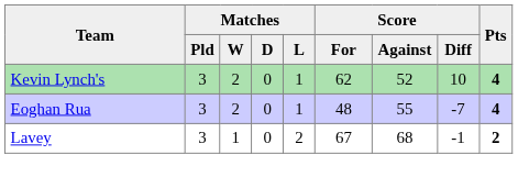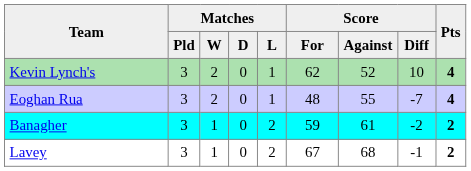 <table style=border-collapse:collapse border=1 cellspacing=0 cellpadding=5>
 <tr align=center bgcolor=#efefef>
 <th rowspan=2 width=165>Team</th>
 <th colspan=4>Matches</th>
 <th colspan=3>Score</th>
 <th rowspan=2width=20>Pts</th>
 </tr>
 <tr align=center bgcolor=#efefef>
 <th width=20>Pld</th>
 <th width=20>W</th>
 <th width=20>D</th>
 <th width=20>L</th>
 <th width=45>For</th>
 <th width=45>Against</th>
 <th width=30>Diff</th>
 </tr>
 <tr align=center style="background:#ACE1AF;">
 <td style="text-align:left;"><a href='#'>Kevin Lynch's</a></td>
 <td>3</td>
 <td>2</td>
 <td>0</td>
 <td>1</td>
 <td>62</td>
 <td>52</td>
 <td>10</td>
 <td><strong>4</strong></td>
 </tr>
 <tr align=center style="background:#ccccff;">
 <td style="text-align:left;"><a href='#'>Eoghan Rua</a></td>
 <td>3</td>
 <td>2</td>
 <td>0</td>
 <td>1</td>
 <td>48</td>
 <td>55</td>
 <td>-7</td>
 <td><strong>4</strong></td>
 </tr>
+<tr align=center style="background:#00FFFF;">
+<td style="text-align:left;"><a href='#'>Banagher</a></td>
+<td>3</td>
+<td>1</td>
+<td>0</td>
+<td>2</td>
+<td>59</td>
+<td>61</td>
+<td>-2</td>
+<td><strong>2</strong></td>
+</tr>
 <tr align=center>
 <td style="text-align:left;"><a href='#'>Lavey</a></td>
 <td>3</td>
 <td>1</td>
 <td>0</td>
 <td>2</td>
 <td>67</td>
 <td>68</td>
 <td>-1</td>
 <td><strong>2</strong></td>
 </tr>
 </table>
